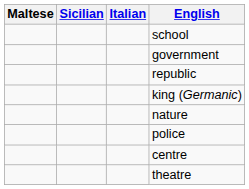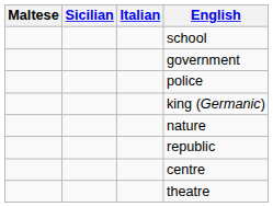 <table class="wikitable">
 <tr>
 <th>Maltese</th>
 <th><a href='#'>Sicilian</a></th>
 <th><a href='#'>Italian</a></th>
 <th><a href='#'>English</a></th>
 </tr>
 <tr>
 <td></td>
 <td></td>
 <td></td>
 <td>school</td>
 </tr>
 <tr>
 <td></td>
 <td></td>
 <td></td>
 <td>government</td>
 </tr>
 <tr>
 <td></td>
 <td></td>
 <td></td>
-<td>republic</td>
+<td>police</td>
 </tr>
 <tr>
 <td></td>
 <td></td>
 <td></td>
 <td>king (<em>Germanic</em>)</td>
 </tr>
 <tr>
 <td></td>
 <td></td>
 <td></td>
 <td>nature</td>
 </tr>
 <tr>
 <td></td>
 <td></td>
 <td></td>
-<td>police</td>
+<td>republic</td>
 </tr>
 <tr>
 <td></td>
 <td></td>
 <td></td>
 <td>centre</td>
 </tr>
 <tr>
 <td></td>
 <td></td>
 <td></td>
 <td>theatre</td>
 </tr>
 </table>
